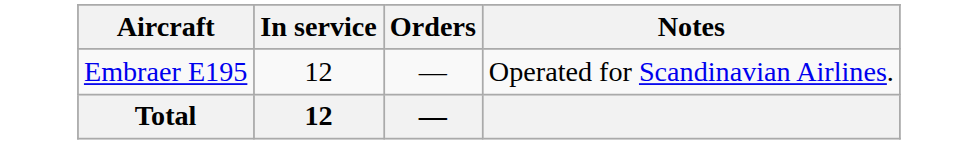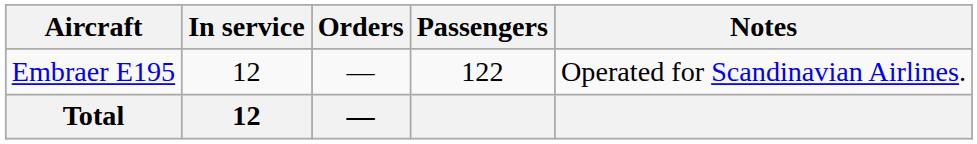 <table class="wikitable" style="text-align:center;margin:auto;">
 <tr>
 <th>Aircraft</th>
 <th>In service</th>
 <th>Orders</th>
+<th>Passengers</th>
 <th>Notes</th>
 </tr>
 <tr>
 <td><a href='#'>Embraer E195</a></td>
 <td>12</td>
 <td>—</td>
+<td>122</td>
 <td>Operated for <a href='#'>Scandinavian Airlines</a>.</td>
 </tr>
 <tr>
 <th>Total</th>
 <th>12</th>
 <th>—</th>
 <th></th>
+<th></th>
 </tr>
 </table>
